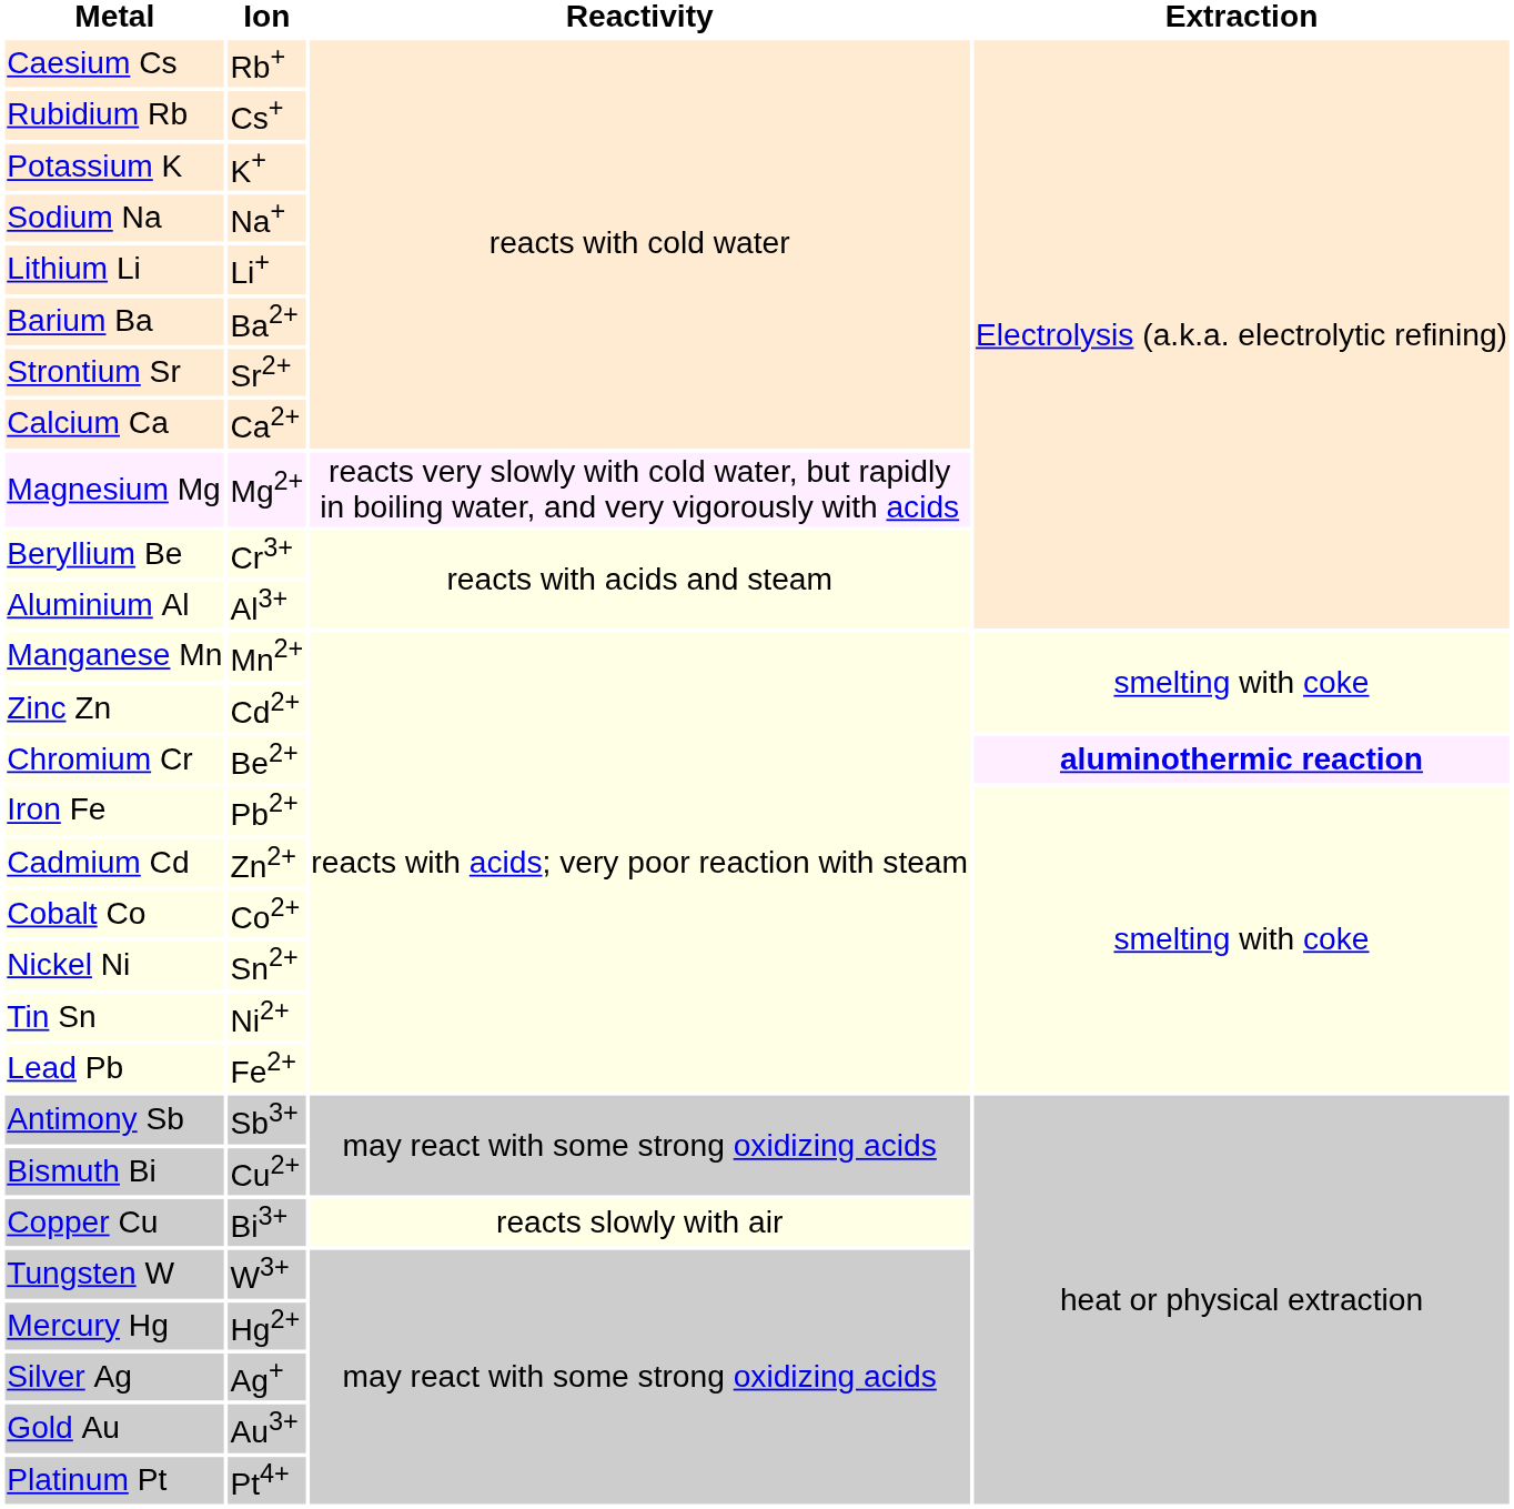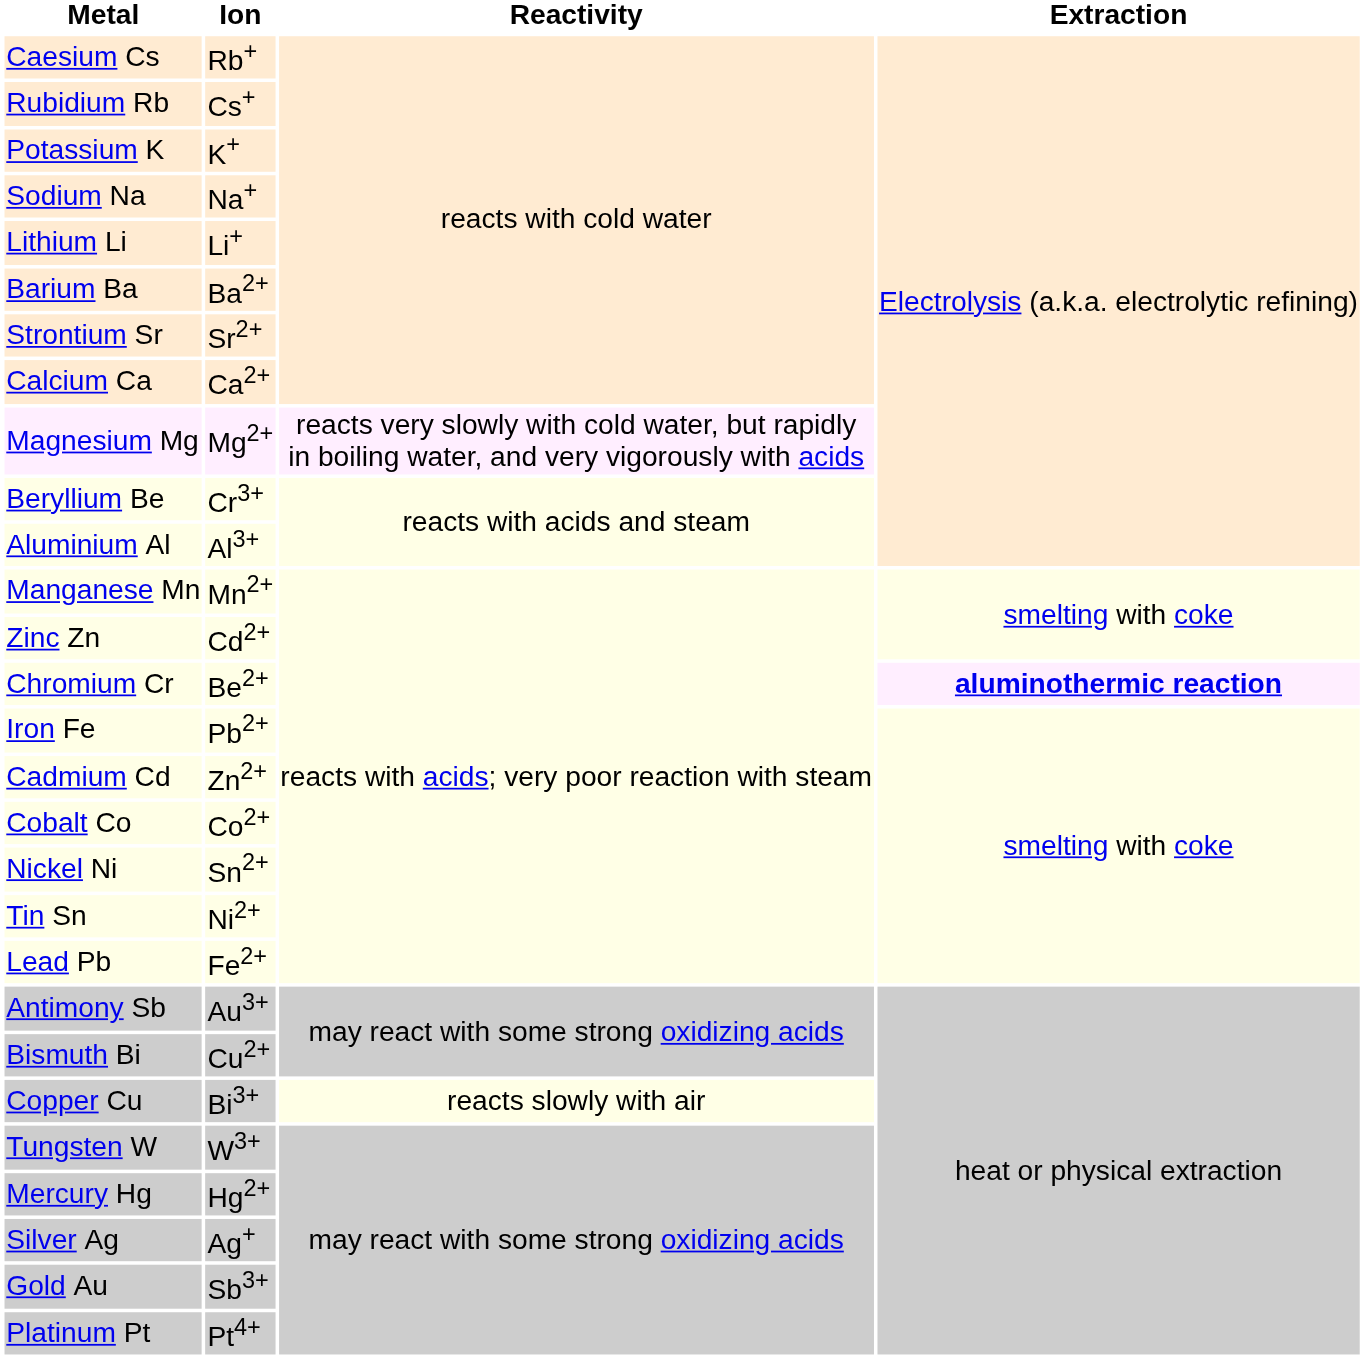 <table class = "Wikitable">
 <tr>
 <th>Metal</th>
 <th>Ion</th>
 <th>Reactivity</th>
 <th>Extraction</th>
 </tr>
 <tr>
 <td style="background: #ffebd2"><a href='#'>Caesium</a> Cs</td>
 <td style="background: #ffebd2">Rb<sup>+</sup></td>
 <td rowspan=8 style="background: #ffebd2" align=center>reacts with cold water</td>
 <td rowspan=11 style="background: #ffebd2" align=center><a href='#'>Electrolysis</a> (a.k.a. electrolytic refining)</td>
 </tr>
 <tr>
 <td style="background: #ffebd2"><a href='#'>Rubidium</a> Rb</td>
 <td style="background: #ffebd2">Cs<sup>+</sup></td>
 </tr>
 <tr>
 <td style="background: #ffebd2"><a href='#'>Potassium</a> K</td>
 <td style="background: #ffebd2">K<sup>+</sup></td>
 </tr>
 <tr>
 <td style="background: #ffebd2"><a href='#'>Sodium</a> Na</td>
 <td style="background: #ffebd2">Na<sup>+</sup></td>
 </tr>
 <tr>
 <td style="background: #ffebd2"><a href='#'>Lithium</a> Li</td>
 <td style="background: #ffebd2">Li<sup>+</sup></td>
 </tr>
 <tr>
 <td style="background: #ffebd2"><a href='#'>Barium</a> Ba</td>
 <td style="background: #ffebd2">Ba<sup>2+</sup></td>
 </tr>
 <tr>
 <td style="background: #ffebd2"><a href='#'>Strontium</a> Sr</td>
 <td style="background: #ffebd2">Sr<sup>2+</sup></td>
 </tr>
 <tr>
 <td style="background: #ffebd2"><a href='#'>Calcium</a> Ca</td>
 <td style="background: #ffebd2">Ca<sup>2+</sup></td>
 </tr>
 <tr>
 <td style="background: #ffeeff"><a href='#'>Magnesium</a> Mg</td>
 <td style="background: #ffeeff">Mg<sup>2+</sup></td>
 <td rowspan=1 style="background: #ffeeff" align=center>reacts very slowly with cold water, but rapidly<br>in boiling water, and very vigorously with <a href='#'>acids</a></td>
 </tr>
 <tr>
 <td style="background: #ffffe6"><a href='#'>Beryllium</a> Be</td>
 <td style="background: #ffffe6">Cr<sup>3+</sup></td>
 <td rowspan=2 style="background: #ffffe6" align=center>reacts with acids and steam</td>
 </tr>
 <tr>
 <td style="background: #ffffe6"><a href='#'>Aluminium</a> Al</td>
 <td style="background: #ffffe6">Al<sup>3+</sup></td>
 </tr>
 <tr>
 <td style="background: #ffffe6"><a href='#'>Manganese</a> Mn</td>
 <td style="background: #ffffe6">Mn<sup>2+</sup></td>
 <td rowspan=9 style="background: #ffffe6" align=center>reacts with <a href='#'>acids</a>; very poor reaction with steam</td>
 <td rowspan=2 style="background: #ffffe6" align=center><a href='#'>smelting</a> with <a href='#'>coke</a></td>
 </tr>
 <tr>
 <td style="background: #ffffe6"><a href='#'>Zinc</a> Zn</td>
 <td style="background: #ffffe6">Cd<sup>2+</sup></td>
 </tr>
 <tr>
 <td style="background: #ffffe6"><a href='#'>Chromium</a> Cr</td>
 <td style="background: #ffffe6">Be<sup>2+</sup></td>
 <td rowspan=1 style="background: #ffeeff" align=center><strong><a href='#'>aluminothermic reaction</a></strong></td>
 </tr>
 <tr>
 <td style="background: #ffffe6"><a href='#'>Iron</a> Fe</td>
 <td style="background: #ffffe6">Pb<sup>2+</sup></td>
 <td rowspan=6 style="background: #ffffe6" align=center><a href='#'>smelting</a> with <a href='#'>coke</a></td>
 </tr>
 <tr>
 <td style="background: #ffffe6"><a href='#'>Cadmium</a> Cd</td>
 <td style="background: #ffffe6">Zn<sup>2+</sup></td>
 </tr>
 <tr>
 <td style="background: #ffffe6"><a href='#'>Cobalt</a> Co</td>
 <td style="background: #ffffe6">Co<sup>2+</sup></td>
 </tr>
 <tr>
 <td style="background: #ffffe6"><a href='#'>Nickel</a> Ni</td>
 <td style="background: #ffffe6">Sn<sup>2+</sup></td>
 </tr>
 <tr>
 <td style="background: #ffffe6"><a href='#'>Tin</a> Sn</td>
 <td style="background: #ffffe6">Ni<sup>2+</sup></td>
 </tr>
 <tr>
 <td style="background: #ffffe6"><a href='#'>Lead</a> Pb</td>
 <td style="background: #ffffe6">Fe<sup>2+</sup></td>
 </tr>
 <tr>
 <td style="background: #cdcdcd"><a href='#'>Antimony</a> Sb</td>
-<td style="background: #cdcdcd">Sb<sup>3+</sup></td>
+<td style="background: #cdcdcd">Au<sup>3+</sup></td>
 <td rowspan=2 style="background: #cdcdcd" align=center>may react with some strong <a href='#'>oxidizing acids</a></td>
 <td rowspan=10 style="background: #cdcdcd" align=center>heat or physical extraction</td>
 </tr>
 <tr>
 <td style="background: #cdcdcd"><a href='#'>Bismuth</a> Bi</td>
 <td style="background: #cdcdcd">Cu<sup>2+</sup></td>
 </tr>
 <tr>
 <td style="background: #cdcdcd"><a href='#'>Copper</a> Cu</td>
 <td style="background: #cdcdcd">Bi<sup>3+</sup></td>
 <td style="background: #ffffe6" align=center>reacts slowly with air</td>
 </tr>
 <tr>
 <td style="background: #cdcdcd"><a href='#'>Tungsten</a> W</td>
 <td style="background: #cdcdcd">W<sup>3+</sup></td>
 <td rowspan=7 style="background: #cdcdcd" align=center>may react with some strong <a href='#'>oxidizing acids</a></td>
 </tr>
 <tr>
 <td style="background: #cdcdcd"><a href='#'>Mercury</a> Hg</td>
 <td style="background: #cdcdcd">Hg<sup>2+</sup></td>
 </tr>
 <tr>
 <td style="background: #cdcdcd"><a href='#'>Silver</a> Ag</td>
 <td style="background: #cdcdcd">Ag<sup>+</sup></td>
 </tr>
 <tr>
 <td style="background: #cdcdcd"><a href='#'>Gold</a> Au</td>
-<td style="background: #cdcdcd">Au<sup>3+</sup></td>
+<td style="background: #cdcdcd">Sb<sup>3+</sup></td>
 </tr>
 <tr>
 <td style="background: #cdcdcd"><a href='#'>Platinum</a> Pt</td>
 <td style="background: #cdcdcd">Pt<sup>4+</sup></td>
 </tr>
 </table>
